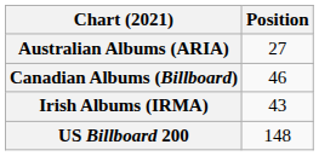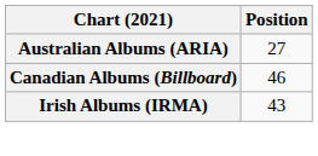 <table class="wikitable sortable plainrowheaders" style="text-align:center">
 <tr>
 <th scope="col">Chart (2021)</th>
 <th scope="col">Position</th>
 </tr>
 <tr>
 <th scope="row">Australian Albums (ARIA)</th>
 <td>27</td>
 </tr>
 <tr>
 <th scope="row">Canadian Albums (<em>Billboard</em>)</th>
 <td>46</td>
 </tr>
 <tr>
 <th scope="row">Irish Albums (IRMA)</th>
 <td>43</td>
 </tr>
-<tr>
-<th scope="row">US <em>Billboard</em> 200</th>
-<td>148</td>
-</tr>
 </table>
